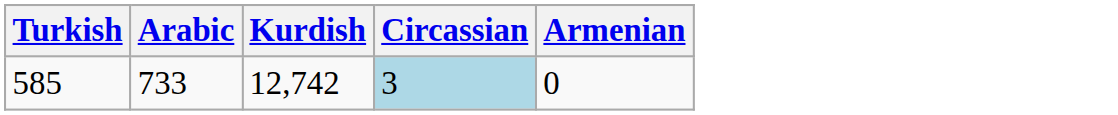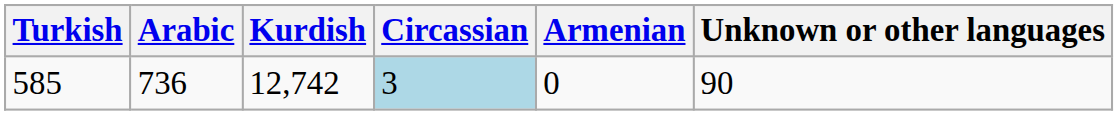 <table class="wikitable">
 <tr>
 <th><a href='#'>Turkish</a></th>
 <th><a href='#'>Arabic</a></th>
 <th><a href='#'>Kurdish</a></th>
 <th><a href='#'>Circassian</a></th>
 <th><a href='#'>Armenian</a></th>
+<th>Unknown or other languages</th>
 </tr>
 <tr>
 <td>585</td>
-<td>733</td>
+<td>736</td>
 <td>12,742</td>
 <td style="background: lightblue;">3</td>
 <td>0</td>
+<td>90</td>
 </tr>
 </table>
